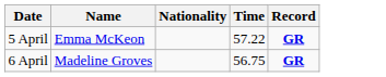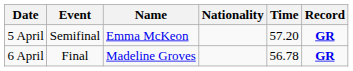 <table class=wikitable style=text-align:center>
 <tr>
 <th>Date</th>
+<th>Event</th>
 <th>Name</th>
 <th>Nationality</th>
 <th>Time</th>
 <th>Record</th>
 </tr>
 <tr>
 <td>5 April</td>
+<td>Semifinal</td>
 <td align=left><a href='#'>Emma McKeon</a></td>
 <td align=left></td>
-<td>57.22</td>
+<td>57.20</td>
 <td><strong><a href='#'>GR</a></strong></td>
 </tr>
 <tr>
 <td>6 April</td>
+<td>Final</td>
 <td align=left><a href='#'>Madeline Groves</a></td>
 <td align=left></td>
-<td>56.75</td>
+<td>56.78</td>
 <td><strong><a href='#'>GR</a></strong></td>
 </tr>
 </table>
